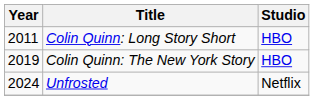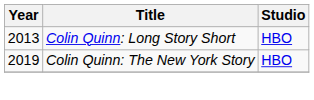 <table class="wikitable sortable">
 <tr>
 <th>Year</th>
 <th>Title</th>
 <th>Studio</th>
 </tr>
 <tr>
-<td>2011</td>
+<td>2013</td>
 <td><em><a href='#'>Colin Quinn</a>: Long Story Short</em></td>
 <td><a href='#'>HBO</a></td>
 </tr>
 <tr>
 <td>2019</td>
 <td><em>Colin Quinn: The New York Story</em></td>
 <td><a href='#'>HBO</a></td>
 </tr>
 <tr>
-<td>2024</td>
-<td><em><a href='#'>Unfrosted</a></em></td>
-<td>Netflix</td>
-</tr>
-<tr>
 </tr>
 </table>
